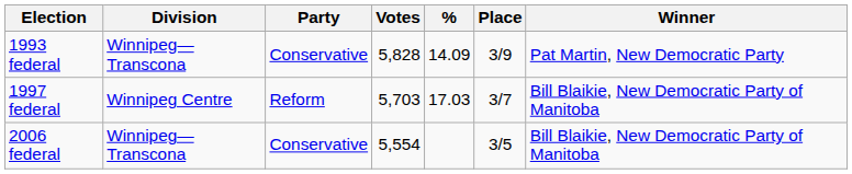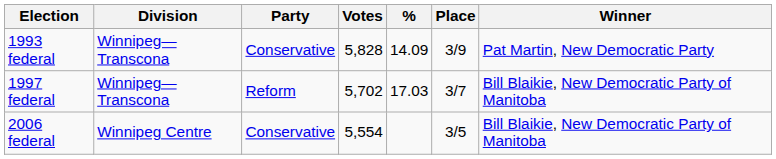 <table class="wikitable" width="800">
 <tr>
 <th align="left">Election</th>
 <th align="left">Division</th>
 <th align="left">Party</th>
 <th align="right">Votes</th>
 <th align="right">%</th>
 <th align="center">Place</th>
 <th align="center">Winner</th>
 </tr>
 <tr>
 <td align="left"><a href='#'>1993 federal</a></td>
 <td align="left"><a href='#'>Winnipeg—Transcona</a></td>
 <td align="left"><a href='#'>Conservative</a></td>
 <td align="right">5,828</td>
 <td align="right">14.09</td>
 <td align="center">3/9</td>
 <td align="left"><a href='#'>Pat Martin</a>, <a href='#'>New Democratic Party</a></td>
 </tr>
 <tr>
 <td align="left"><a href='#'>1997 federal</a></td>
-<td align="left"><a href='#'>Winnipeg Centre</a></td>
+<td align="left"><a href='#'>Winnipeg—Transcona</a></td>
 <td align="left"><a href='#'>Reform</a></td>
-<td align="right">5,703</td>
+<td align="right">5,702</td>
 <td align="right">17.03</td>
 <td align="center">3/7</td>
 <td align="left"><a href='#'>Bill Blaikie</a>, <a href='#'>New Democratic Party of Manitoba</a></td>
 </tr>
 <tr>
 <td align="left"><a href='#'>2006 federal</a></td>
-<td align="left"><a href='#'>Winnipeg—Transcona</a></td>
+<td align="left"><a href='#'>Winnipeg Centre</a></td>
 <td align="left"><a href='#'>Conservative</a></td>
 <td align="right">5,554</td>
 <td align="right"></td>
 <td align="center">3/5</td>
 <td align="left"><a href='#'>Bill Blaikie</a>, <a href='#'>New Democratic Party of Manitoba</a></td>
 </tr>
 </table>
